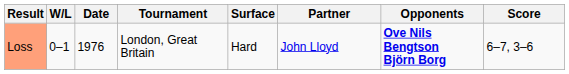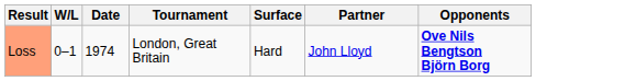 <table class="sortable wikitable">
 <tr>
 <th style="width:40px">Result</th>
 <th style="width:30px" class="unsortable">W/L</th>
 <th style="width:50px">Date</th>
 <th style="width:140px">Tournament</th>
 <th style="width:50px">Surface</th>
 <th style="width:130px">Partner</th>
 <th style="width:130px">Opponents</th>
-<th style="width:100px" class="unsortable">Score</th>
 </tr>
 <tr>
 <td style="background:#ffa07a;">Loss</td>
 <td>0–1</td>
-<td>1976</td>
+<td>1974</td>
 <td>London, Great Britain</td>
 <td>Hard</td>
 <td> <a href='#'>John Lloyd</a></td>
 <td><strong> <a href='#'>Ove Nils Bengtson</a><br> <a href='#'>Björn Borg</a></strong></td>
-<td>6–7, 3–6</td>
 </tr>
 </table>
